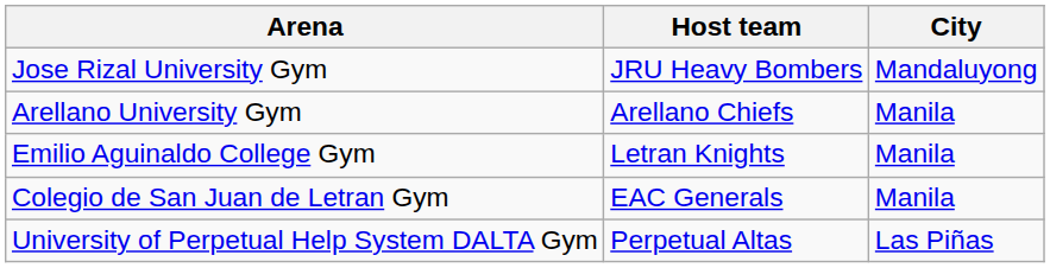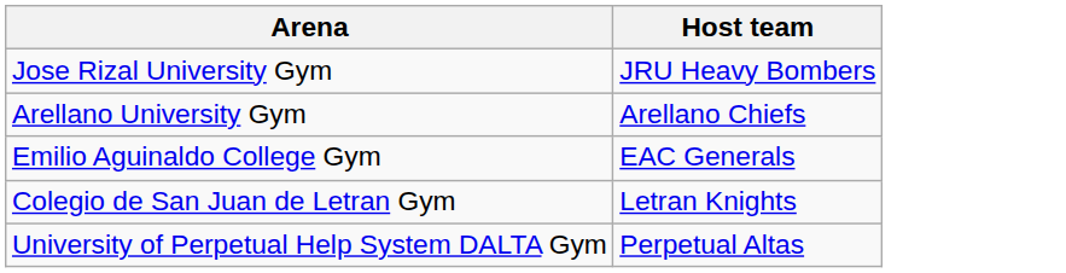 <table class=wikitable>
 <tr>
 <th>Arena</th>
 <th>Host team</th>
-<th>City</th>
 </tr>
 <tr>
 <td><a href='#'>Jose Rizal University</a> Gym</td>
 <td><a href='#'>JRU Heavy Bombers</a></td>
-<td><a href='#'>Mandaluyong</a></td>
 </tr>
 <tr>
 <td><a href='#'>Arellano University</a> Gym</td>
 <td><a href='#'>Arellano Chiefs</a></td>
-<td><a href='#'>Manila</a></td>
 </tr>
 <tr>
 <td><a href='#'>Emilio Aguinaldo College</a> Gym</td>
-<td><a href='#'>Letran Knights</a></td>
-<td><a href='#'>Manila</a></td>
+<td><a href='#'>EAC Generals</a></td>
 </tr>
 <tr>
 <td><a href='#'>Colegio de San Juan de Letran</a> Gym</td>
-<td><a href='#'>EAC Generals</a></td>
-<td><a href='#'>Manila</a></td>
+<td><a href='#'>Letran Knights</a></td>
 </tr>
 <tr>
 <td><a href='#'>University of Perpetual Help System DALTA</a> Gym</td>
 <td><a href='#'>Perpetual Altas</a></td>
-<td><a href='#'>Las Piñas</a></td>
 </tr>
 </table>
